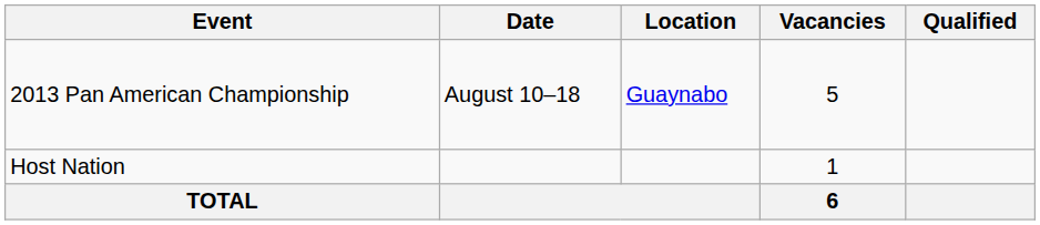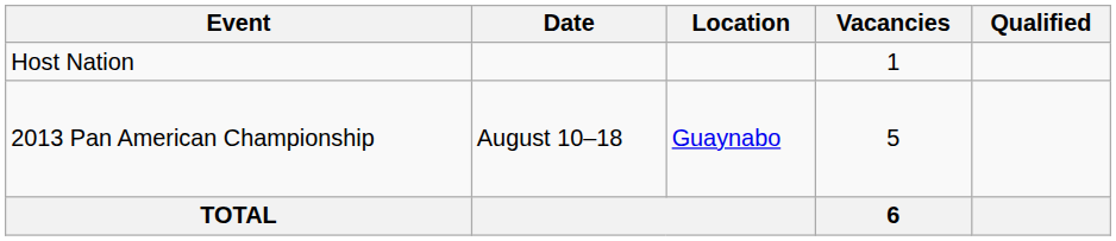 <table class="wikitable" width=750>
 <tr>
 <th>Event</th>
 <th>Date</th>
 <th>Location</th>
 <th>Vacancies</th>
 <th>Qualified</th>
 </tr>
 <tr>
+<td>Host Nation</td>
+<td></td>
+<td></td>
+<td align=center>1</td>
+<td></td>
+</tr>
+<tr>
 <td>2013 Pan American Championship</td>
 <td>August 10–18</td>
 <td> <a href='#'>Guaynabo</a></td>
 <td align=center>5</td>
 <td><br><br><br><br></td>
-</tr>
-<tr>
-<td>Host Nation</td>
-<td></td>
-<td></td>
-<td align=center>1</td>
-<td></td>
 </tr>
 <tr>
 <th>TOTAL</th>
 <th colspan="2"></th>
 <th>6</th>
 <th></th>
 </tr>
 </table>
